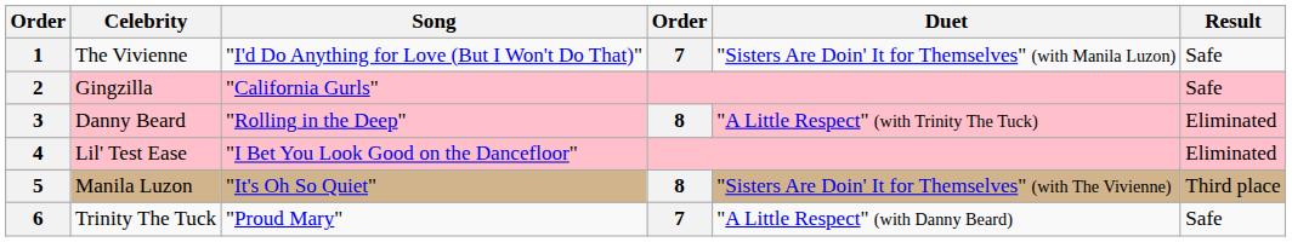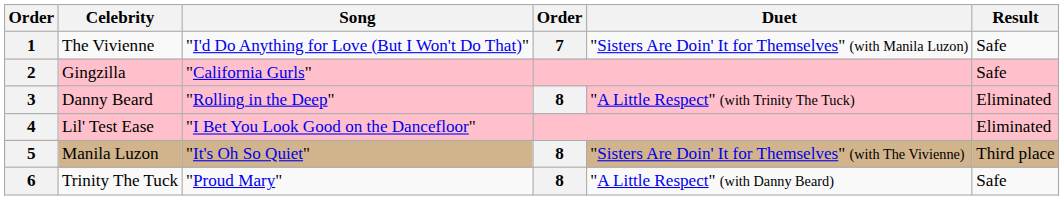 <table class="wikitable sortable collapsed">
 <tr style="text-align:Center; background:#cc;">
 <th>Order</th>
 <th>Celebrity</th>
 <th>Song</th>
 <th>Order</th>
 <th>Duet</th>
 <th>Result</th>
 </tr>
 <tr>
 <th>1</th>
 <td>The Vivienne</td>
 <td>"<a href='#'>I'd Do Anything for Love (But I Won't Do That)</a>"</td>
 <th>7</th>
 <td>"<a href='#'>Sisters Are Doin' It for Themselves</a>" <small>(with Manila Luzon)</small></td>
 <td>Safe</td>
 </tr>
 <tr style="background:pink;">
 <th>2</th>
 <td>Gingzilla</td>
 <td>"<a href='#'>California Gurls</a>"</td>
 <td colspan="2"></td>
 <td>Safe</td>
 </tr>
 <tr style="background:pink;">
 <th>3</th>
 <td>Danny Beard</td>
 <td>"<a href='#'>Rolling in the Deep</a>"</td>
 <th>8</th>
 <td>"<a href='#'>A Little Respect</a>" <small>(with Trinity The Tuck)</small></td>
 <td>Eliminated</td>
 </tr>
 <tr style="background:pink;">
 <th>4</th>
 <td>Lil' Test Ease</td>
 <td>"<a href='#'>I Bet You Look Good on the Dancefloor</a>"</td>
 <td colspan="2"></td>
 <td>Eliminated</td>
 </tr>
 <tr style="background:tan;">
 <th>5</th>
 <td>Manila Luzon</td>
 <td>"<a href='#'>It's Oh So Quiet</a>"</td>
 <th>8</th>
 <td>"<a href='#'>Sisters Are Doin' It for Themselves</a>" <small>(with The Vivienne)</small></td>
 <td>Third place</td>
 </tr>
 <tr>
 <th>6</th>
 <td>Trinity The Tuck</td>
 <td>"<a href='#'>Proud Mary</a>"</td>
-<th>7</th>
+<th>8</th>
 <td>"<a href='#'>A Little Respect</a>" <small>(with Danny Beard)</small></td>
 <td>Safe</td>
 </tr>
 </table>
